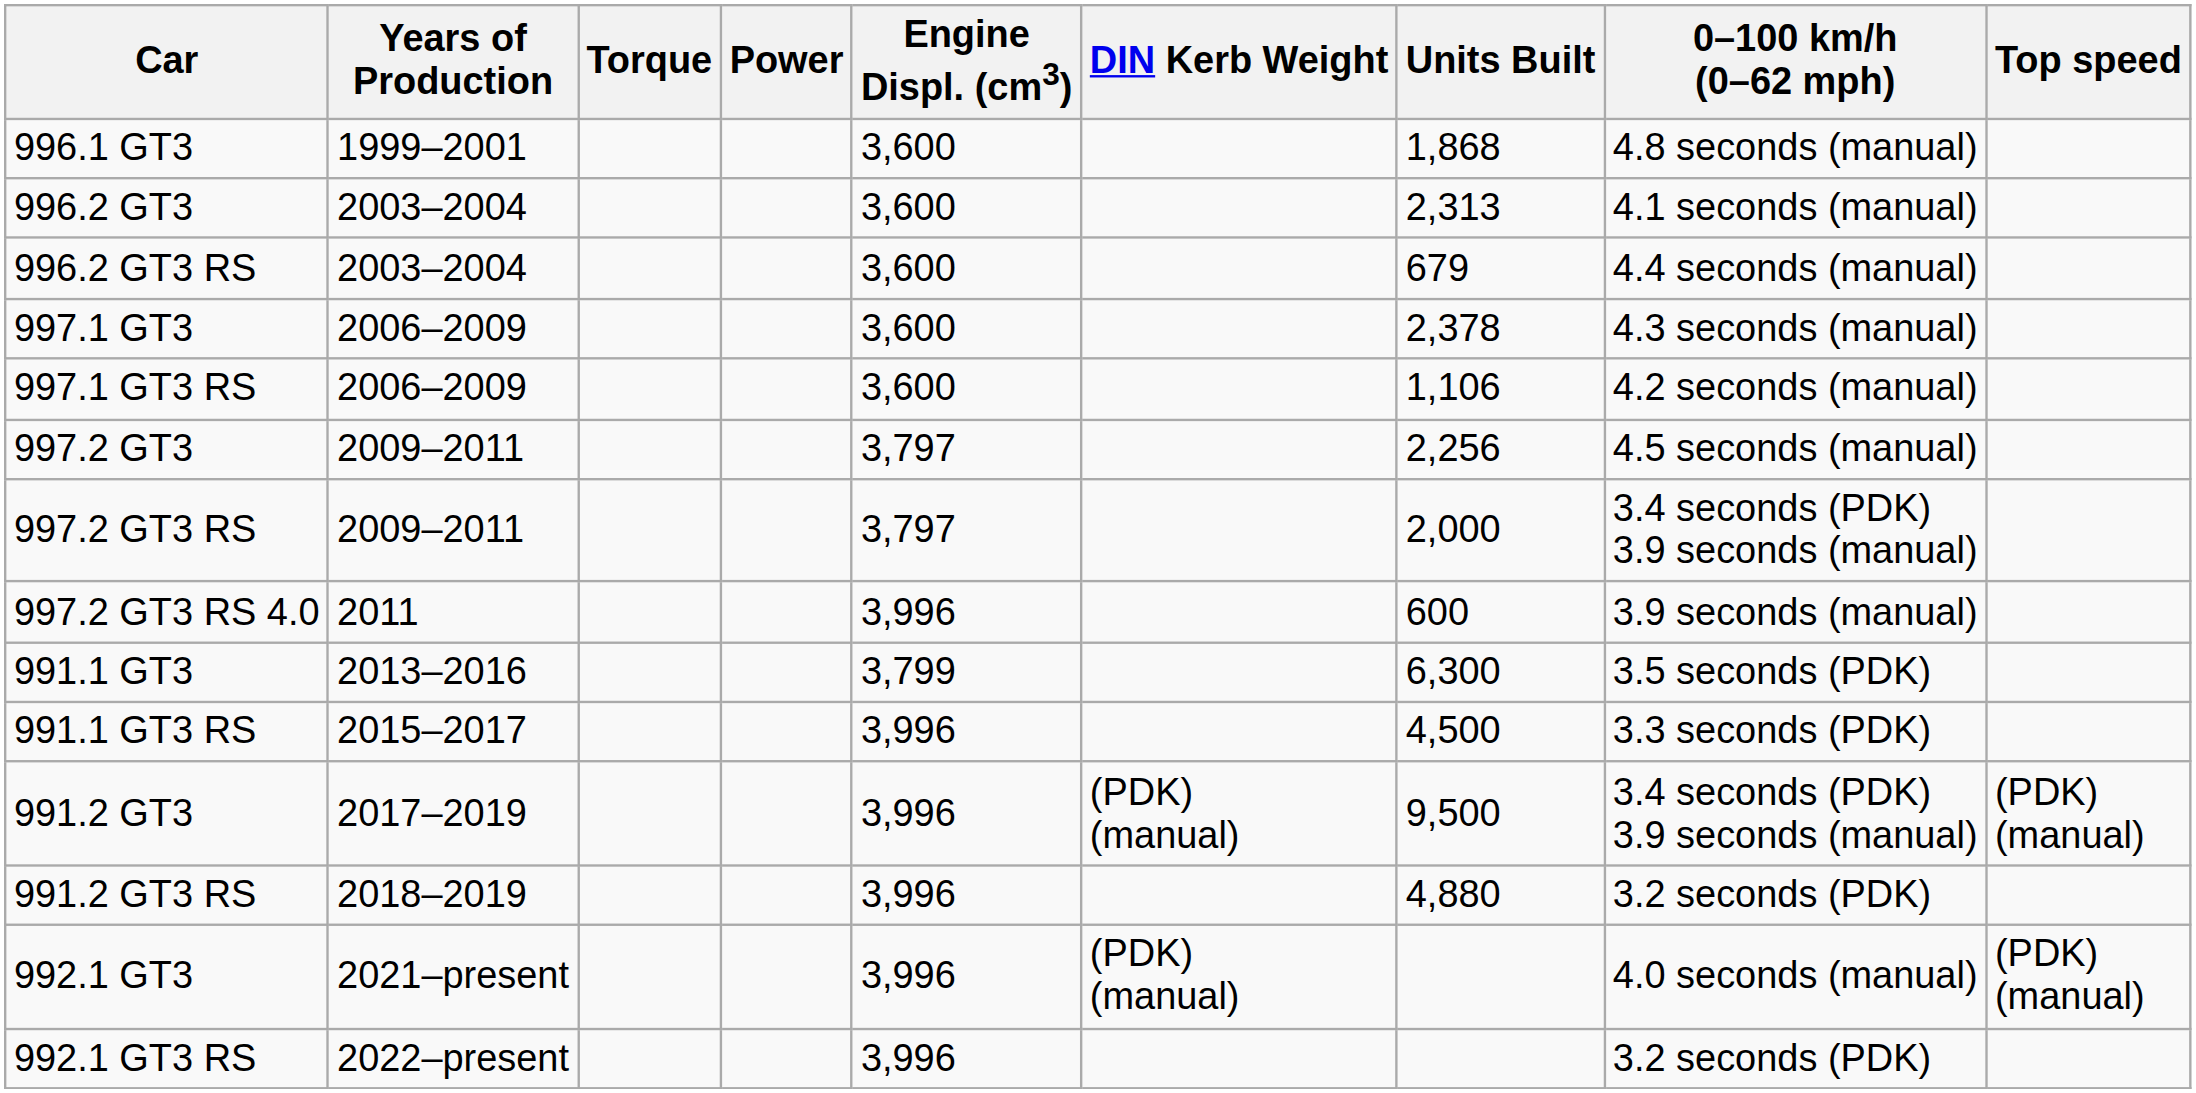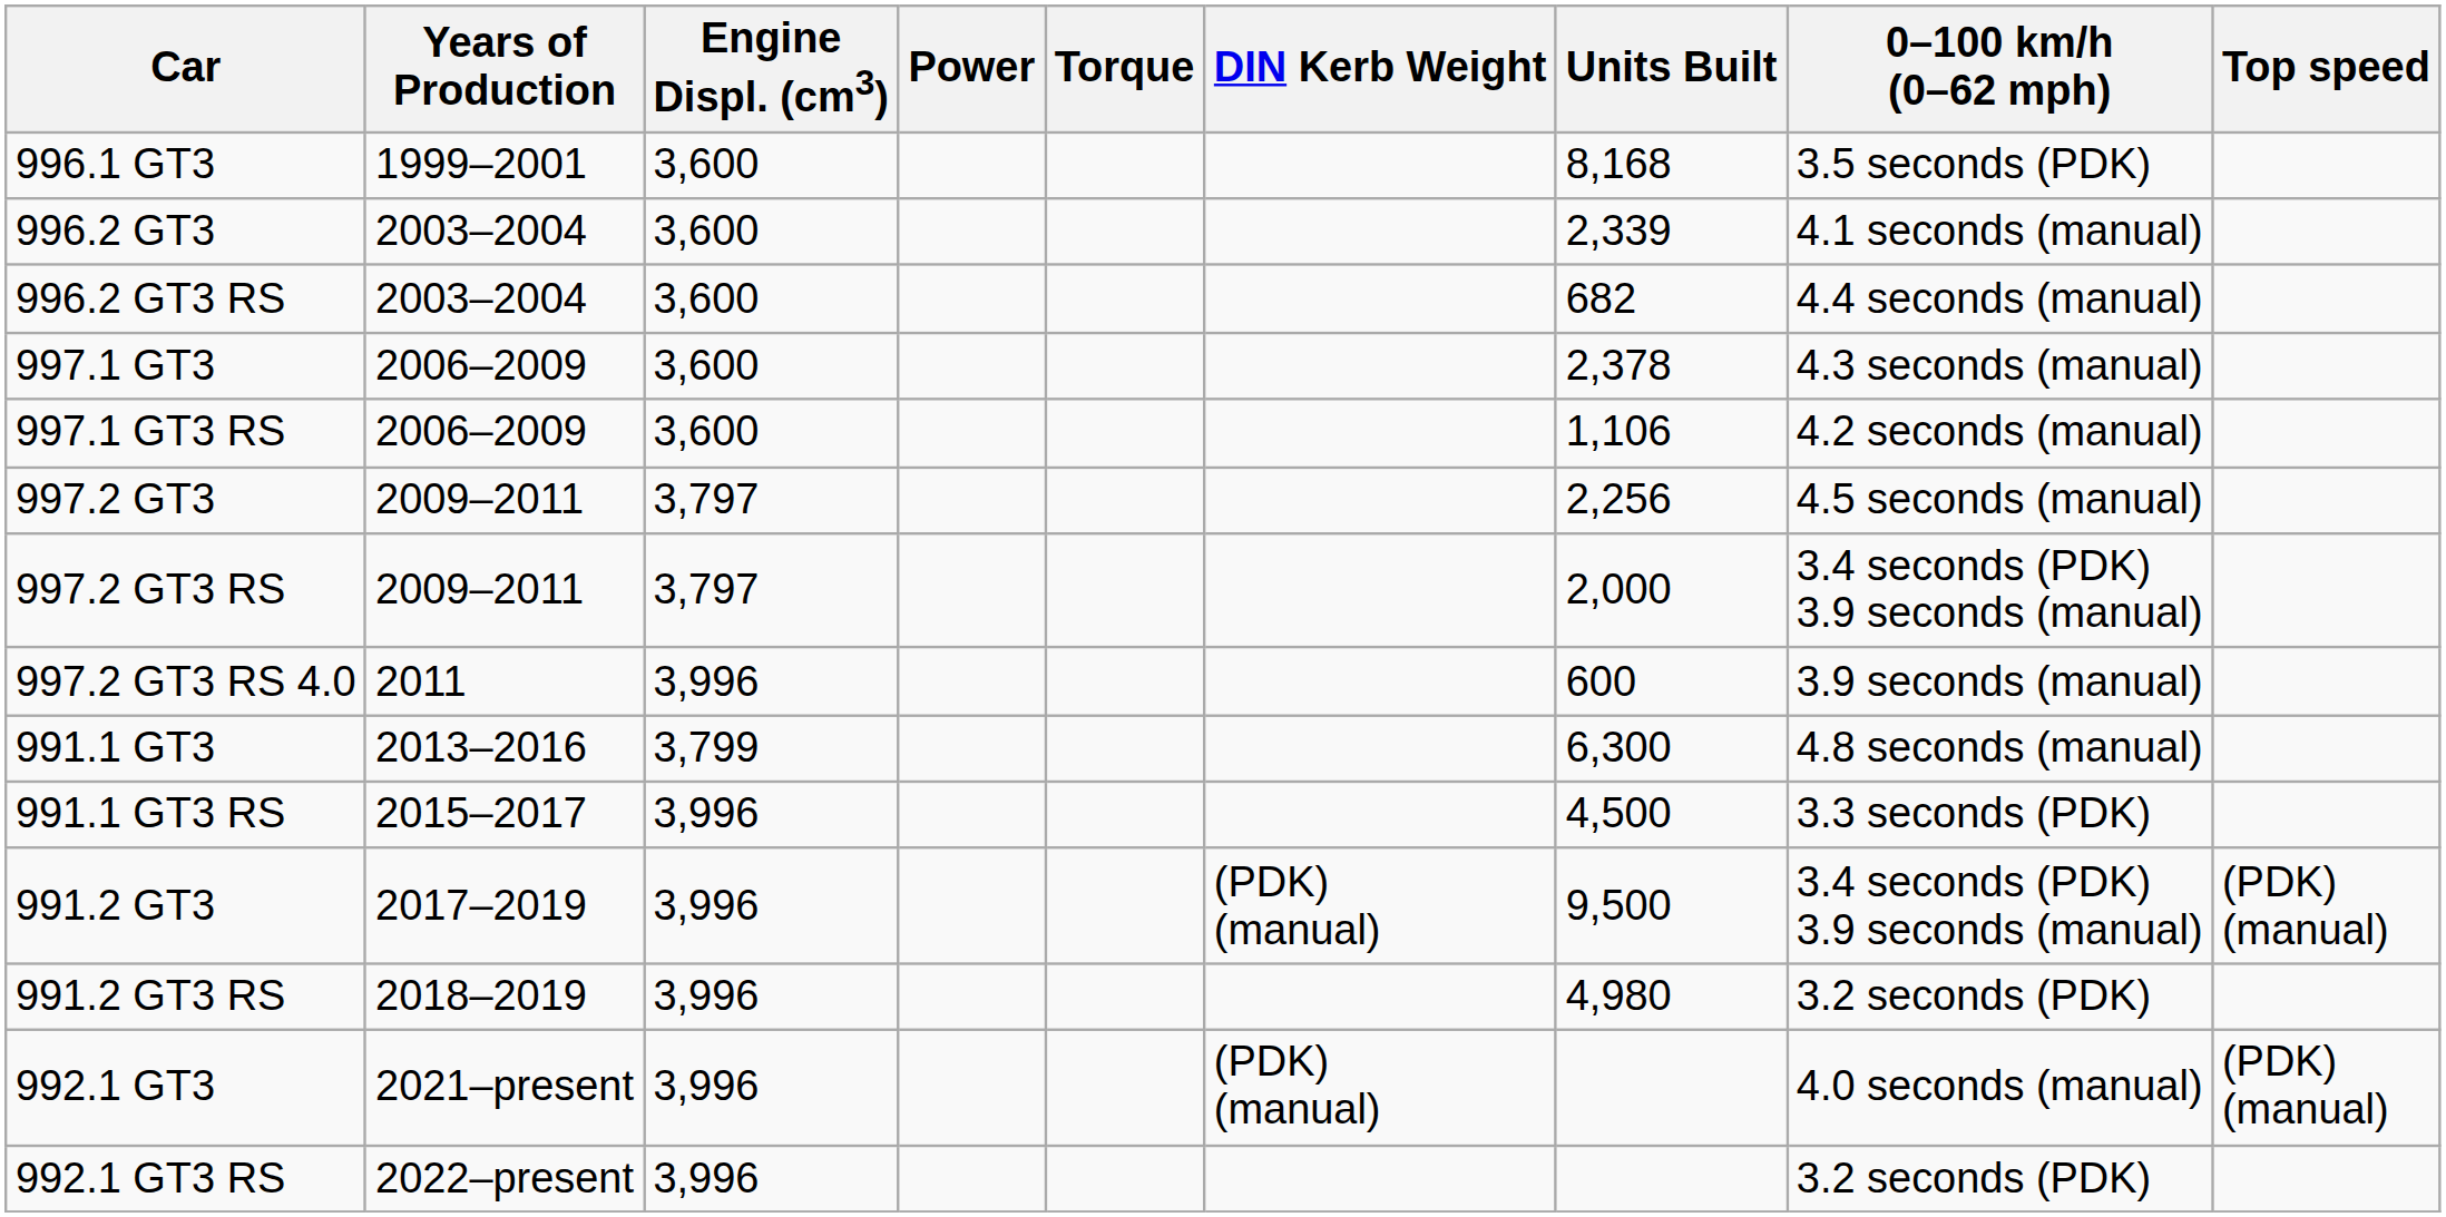 <table class="wikitable">
 <tr>
 <th>Car</th>
 <th>Years of<br>Production</th>
+<th>Engine<br>Displ. (cm<sup>3</sup>)</th>
+<th>Power</th>
 <th>Torque</th>
-<th>Power</th>
-<th>Engine<br>Displ. (cm<sup>3</sup>)</th>
 <th><a href='#'>DIN</a> Kerb Weight</th>
 <th>Units Built</th>
 <th>0–100 km/h<br>(0–62 mph)</th>
 <th>Top speed</th>
 </tr>
 <tr>
 <td>996.1 GT3</td>
 <td>1999–2001</td>
+<td>3,600</td>
 <td></td>
 <td></td>
-<td>3,600</td>
 <td></td>
-<td>1,868</td>
-<td>4.8 seconds (manual)</td>
+<td>8,168</td>
+<td>3.5 seconds (PDK)</td>
 <td></td>
 </tr>
 <tr>
 <td>996.2 GT3</td>
 <td>2003–2004</td>
+<td>3,600</td>
 <td></td>
 <td></td>
-<td>3,600</td>
 <td></td>
-<td>2,313</td>
+<td>2,339</td>
 <td>4.1 seconds (manual)</td>
 <td></td>
 </tr>
 <tr>
 <td>996.2 GT3 RS</td>
 <td>2003–2004</td>
+<td>3,600</td>
 <td></td>
 <td></td>
-<td>3,600</td>
 <td></td>
-<td>679</td>
+<td>682</td>
 <td>4.4 seconds (manual)</td>
 <td></td>
 </tr>
 <tr>
 <td>997.1 GT3</td>
 <td>2006–2009</td>
+<td>3,600</td>
 <td></td>
 <td></td>
-<td>3,600</td>
 <td></td>
 <td>2,378</td>
 <td>4.3 seconds (manual)</td>
 <td></td>
 </tr>
 <tr>
 <td>997.1 GT3 RS</td>
 <td>2006–2009</td>
+<td>3,600</td>
 <td></td>
 <td></td>
-<td>3,600</td>
 <td></td>
 <td>1,106</td>
 <td>4.2 seconds (manual)</td>
 <td></td>
 </tr>
 <tr>
 <td>997.2 GT3</td>
 <td>2009–2011</td>
+<td>3,797</td>
 <td></td>
 <td></td>
-<td>3,797</td>
 <td></td>
 <td>2,256</td>
 <td>4.5 seconds (manual)</td>
 <td></td>
 </tr>
 <tr>
 <td>997.2 GT3 RS</td>
 <td>2009–2011</td>
+<td>3,797</td>
 <td></td>
 <td></td>
-<td>3,797</td>
 <td></td>
 <td>2,000</td>
 <td>3.4 seconds (PDK)<br>3.9 seconds (manual)</td>
 <td></td>
 </tr>
 <tr>
 <td>997.2 GT3 RS 4.0</td>
 <td>2011</td>
+<td>3,996</td>
 <td></td>
 <td></td>
-<td>3,996</td>
 <td></td>
 <td>600</td>
 <td>3.9 seconds (manual)</td>
 <td></td>
 </tr>
 <tr>
 <td>991.1 GT3</td>
 <td>2013–2016</td>
+<td>3,799</td>
 <td></td>
 <td></td>
-<td>3,799</td>
 <td></td>
 <td>6,300</td>
-<td>3.5 seconds (PDK)</td>
+<td>4.8 seconds (manual)</td>
 <td></td>
 </tr>
 <tr>
 <td>991.1 GT3 RS</td>
 <td>2015–2017</td>
+<td>3,996</td>
 <td></td>
 <td></td>
-<td>3,996</td>
 <td></td>
 <td>4,500</td>
 <td>3.3 seconds (PDK)</td>
 <td></td>
 </tr>
 <tr>
 <td>991.2 GT3</td>
 <td>2017–2019</td>
+<td>3,996</td>
 <td></td>
 <td></td>
-<td>3,996</td>
 <td> (PDK)<br> (manual)</td>
 <td>9,500</td>
 <td>3.4 seconds (PDK)<br>3.9 seconds (manual)</td>
 <td> (PDK)<br> (manual)</td>
 </tr>
 <tr>
 <td>991.2 GT3 RS</td>
 <td>2018–2019</td>
+<td>3,996</td>
 <td></td>
 <td></td>
-<td>3,996</td>
 <td></td>
-<td>4,880</td>
+<td>4,980</td>
 <td>3.2 seconds (PDK)</td>
 <td></td>
 </tr>
 <tr>
 <td>992.1 GT3</td>
 <td>2021–present</td>
+<td>3,996</td>
 <td></td>
 <td></td>
-<td>3,996</td>
 <td> (PDK)<br> (manual)</td>
 <td></td>
 <td>4.0 seconds (manual)</td>
 <td> (PDK)<br> (manual)</td>
 </tr>
 <tr>
 <td>992.1 GT3 RS</td>
 <td>2022–present</td>
+<td>3,996</td>
 <td></td>
 <td></td>
-<td>3,996</td>
 <td></td>
 <td></td>
 <td>3.2 seconds (PDK)</td>
 <td></td>
 </tr>
 </table>
